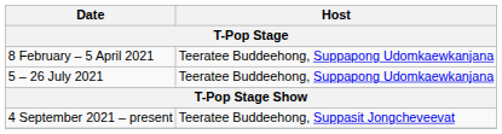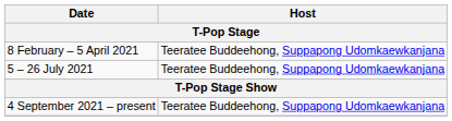 <table class="wikitable">
 <tr>
 <th>Date</th>
 <th>Host</th>
 </tr>
 <tr>
 <th colspan="2">T-Pop Stage</th>
 </tr>
 <tr>
 <td>8 February – 5 April 2021</td>
 <td>Teeratee Buddeehong, <a href='#'>Suppapong Udomkaewkanjana</a></td>
 </tr>
 <tr>
 <td>5 – 26 July 2021</td>
 <td>Teeratee Buddeehong, <a href='#'>Suppapong Udomkaewkanjana</a></td>
 </tr>
 <tr>
 <th colspan="2">T-Pop Stage Show</th>
 </tr>
 <tr>
 <td>4 September 2021 – present</td>
-<td>Teeratee Buddeehong, <a href='#'>Suppasit Jongcheveevat</a></td>
+<td>Teeratee Buddeehong, <a href='#'>Suppapong Udomkaewkanjana</a></td>
 </tr>
 <tr>
 </tr>
 </table>
